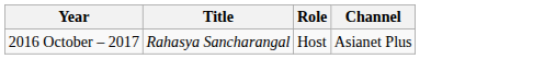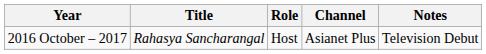 <table class="wikitable">
 <tr>
 <th>Year</th>
 <th>Title</th>
 <th>Role</th>
 <th>Channel</th>
+<th>Notes</th>
 </tr>
 <tr>
 <td>2016 October – 2017</td>
 <td><em>Rahasya Sancharangal</em></td>
 <td>Host</td>
 <td>Asianet Plus</td>
+<td>Television Debut</td>
 </tr>
 </table>
